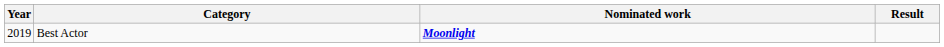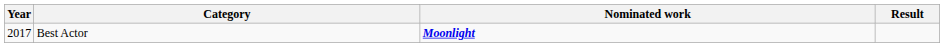 <table class=wikitable>
 <tr>
 <th scope="col" style="width:1em;">Year</th>
 <th scope="col" style="width:33em;">Category</th>
 <th scope="col" style="width:39em;">Nominated work</th>
 <th scope="col" style="width:5em;">Result</th>
 </tr>
 <tr>
-<td>2019</td>
+<td>2017</td>
 <td>Best Actor</td>
 <td><strong><em><a href='#'>Moonlight</a></em></strong></td>
 <td></td>
 </tr>
 </table>
